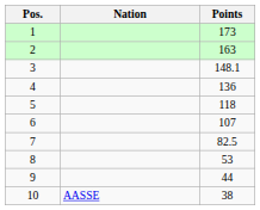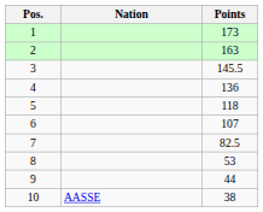 <table class="wikitable gauche" cellspacing="1" style="width:350px;">
 <tr style="background:#efefef; text-align:center;">
 <th style="width:70px;">Pos.</th>
 <th>Nation</th>
 <th style="width:70px;">Points</th>
 </tr>
 <tr style="vertical-align:top; text-align:center; background:#ccffcc;">
 <td>1</td>
 <td style="text-align:left;"></td>
 <td>173</td>
 </tr>
 <tr style="vertical-align:top; text-align:center; background:#ccffcc;">
 <td>2</td>
 <td style="text-align:left;"></td>
 <td>163</td>
 </tr>
 <tr style="vertical-align:top; text-align:center;">
 <td>3</td>
 <td style="text-align:left;"></td>
-<td>148.1</td>
+<td>145.5</td>
 </tr>
 <tr style="vertical-align:top; text-align:center;">
 <td>4</td>
 <td style="text-align:left;"></td>
 <td>136</td>
 </tr>
 <tr style="vertical-align:top; text-align:center;">
 <td>5</td>
 <td style="text-align:left;"></td>
 <td>118</td>
 </tr>
 <tr style="vertical-align:top; text-align:center;">
 <td>6</td>
 <td style="text-align:left;"></td>
 <td>107</td>
 </tr>
 <tr style="vertical-align:top; text-align:center;">
 <td>7</td>
 <td style="text-align:left;"></td>
 <td>82.5</td>
 </tr>
 <tr style="vertical-align:top; text-align:center;">
 <td>8</td>
 <td style="text-align:left;"></td>
 <td>53</td>
 </tr>
 <tr style="vertical-align:top; text-align:center;">
 <td>9</td>
 <td style="text-align:left;"></td>
 <td>44</td>
 </tr>
 <tr style="vertical-align:top; text-align:center;">
 <td>10</td>
 <td style="text-align:left;"> <a href='#'>AASSE</a></td>
 <td>38</td>
 </tr>
 </table>
